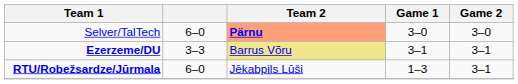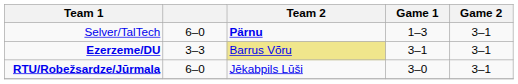 <table class=wikitable style="text-align:center">
 <tr>
 <th width=210>Team 1</th>
 <th width=80></th>
 <th width=210>Team 2</th>
 <th width=80>Game 1</th>
 <th width=80>Game 2</th>
 </tr>
 <tr>
 <td align=right><a href='#'>Selver/TalTech</a> </td>
 <td>6–0</td>
-<td align=left style="background: lightsalmon;"> <strong><a href='#'>Pärnu</a></strong></td>
-<td>3–0</td>
-<td>3–0</td>
+<td align=left> <strong><a href='#'>Pärnu</a></strong></td>
+<td>1–3</td>
+<td>3–1</td>
 </tr>
 <tr>
 <td align=right><strong><a href='#'>Ezerzeme/DU</a></strong> </td>
 <td>3–3</td>
 <td align=left style="background: khaki;"> <a href='#'>Barrus Võru</a></td>
 <td>3–1</td>
 <td>3–1</td>
 </tr>
 <tr>
 <td align=right><strong><a href='#'>RTU/Robežsardze/Jūrmala</a></strong> </td>
 <td>6–0</td>
 <td align=left> <a href='#'>Jēkabpils Lūši</a></td>
-<td>1–3</td>
+<td>3–0</td>
 <td>3–1</td>
 </tr>
 <tr>
 </tr>
 </table>
